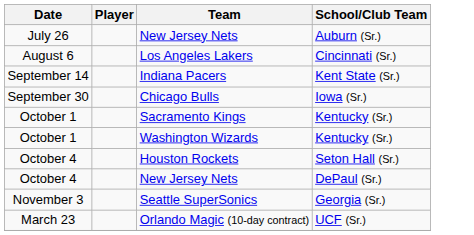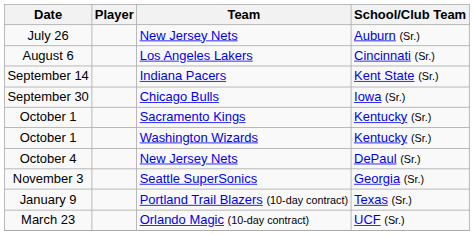 <table class="wikitable sortable">
 <tr>
 <th>Date</th>
 <th>Player</th>
 <th>Team</th>
 <th>School/Club Team</th>
 </tr>
 <tr>
 <td align=center>July 26</td>
 <td></td>
 <td><a href='#'>New Jersey Nets</a></td>
 <td><a href='#'>Auburn</a> <small>(Sr.)</small></td>
 </tr>
 <tr>
 <td align=center>August 6</td>
 <td></td>
 <td><a href='#'>Los Angeles Lakers</a></td>
 <td><a href='#'>Cincinnati</a> <small>(Sr.)</small></td>
 </tr>
 <tr>
 <td align=center>September 14</td>
 <td></td>
 <td><a href='#'>Indiana Pacers</a></td>
 <td><a href='#'>Kent State</a> <small>(Sr.)</small></td>
 </tr>
 <tr>
 <td align=center>September 30</td>
 <td></td>
 <td><a href='#'>Chicago Bulls</a></td>
 <td><a href='#'>Iowa</a> <small>(Sr.)</small></td>
 </tr>
 <tr>
 <td align=center>October 1</td>
 <td></td>
 <td><a href='#'>Sacramento Kings</a></td>
 <td><a href='#'>Kentucky</a> <small>(Sr.)</small></td>
 </tr>
 <tr>
 <td align=center>October 1</td>
 <td></td>
 <td><a href='#'>Washington Wizards</a></td>
 <td><a href='#'>Kentucky</a> <small>(Sr.)</small></td>
 </tr>
 <tr>
 <td align=center>October 4</td>
 <td></td>
-<td><a href='#'>Houston Rockets</a></td>
-<td><a href='#'>Seton Hall</a> <small>(Sr.)</small></td>
-</tr>
-<tr>
-<td align=center>October 4</td>
-<td></td>
 <td><a href='#'>New Jersey Nets</a></td>
 <td><a href='#'>DePaul</a> <small>(Sr.)</small></td>
 </tr>
 <tr>
 <td align=center>November 3</td>
 <td></td>
 <td><a href='#'>Seattle SuperSonics</a></td>
 <td><a href='#'>Georgia</a> <small>(Sr.)</small></td>
 </tr>
 <tr>
+<td align=center>January 9</td>
+<td></td>
+<td><a href='#'>Portland Trail Blazers</a> <small>(10-day contract)</small></td>
+<td><a href='#'>Texas</a> <small>(Sr.)</small></td>
+</tr>
+<tr>
 <td align=center>March 23</td>
 <td></td>
 <td><a href='#'>Orlando Magic</a> <small>(10-day contract)</small></td>
 <td><a href='#'>UCF</a> <small>(Sr.)</small></td>
 </tr>
 <tr>
 </tr>
 </table>
